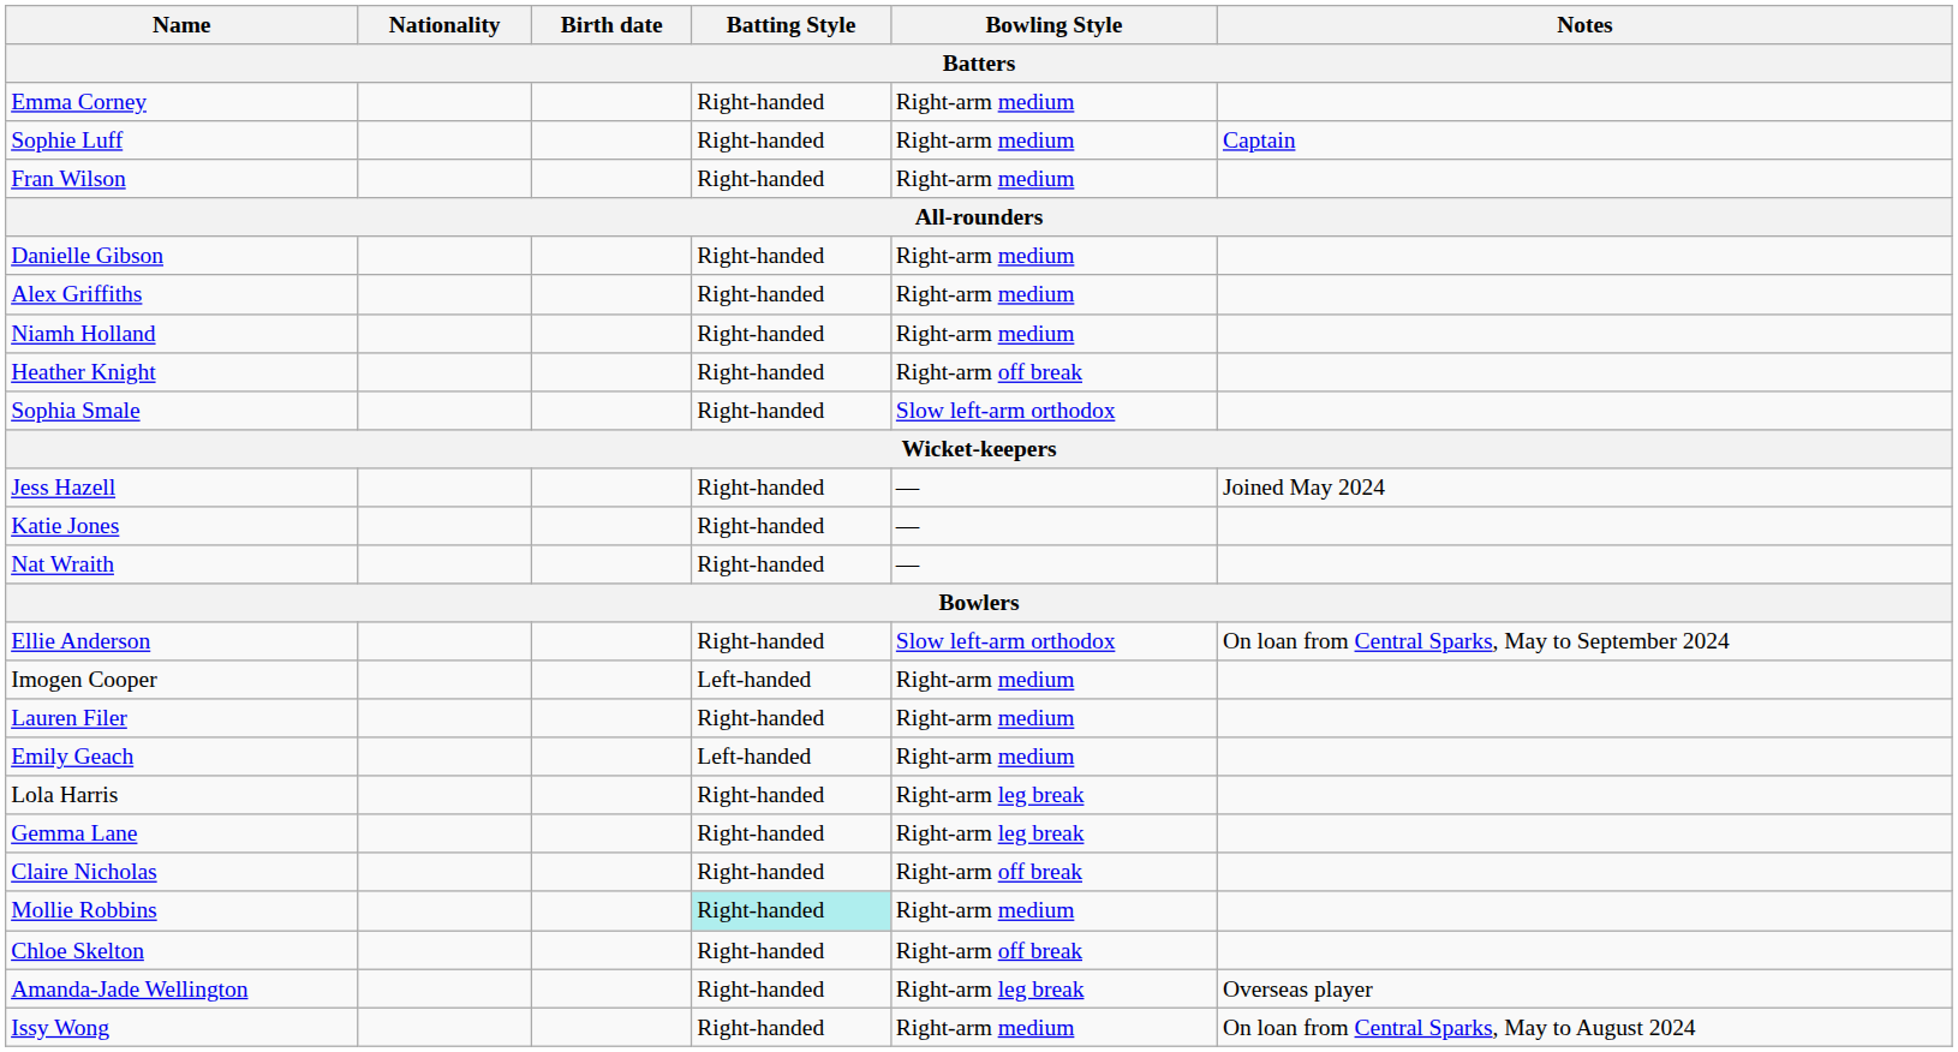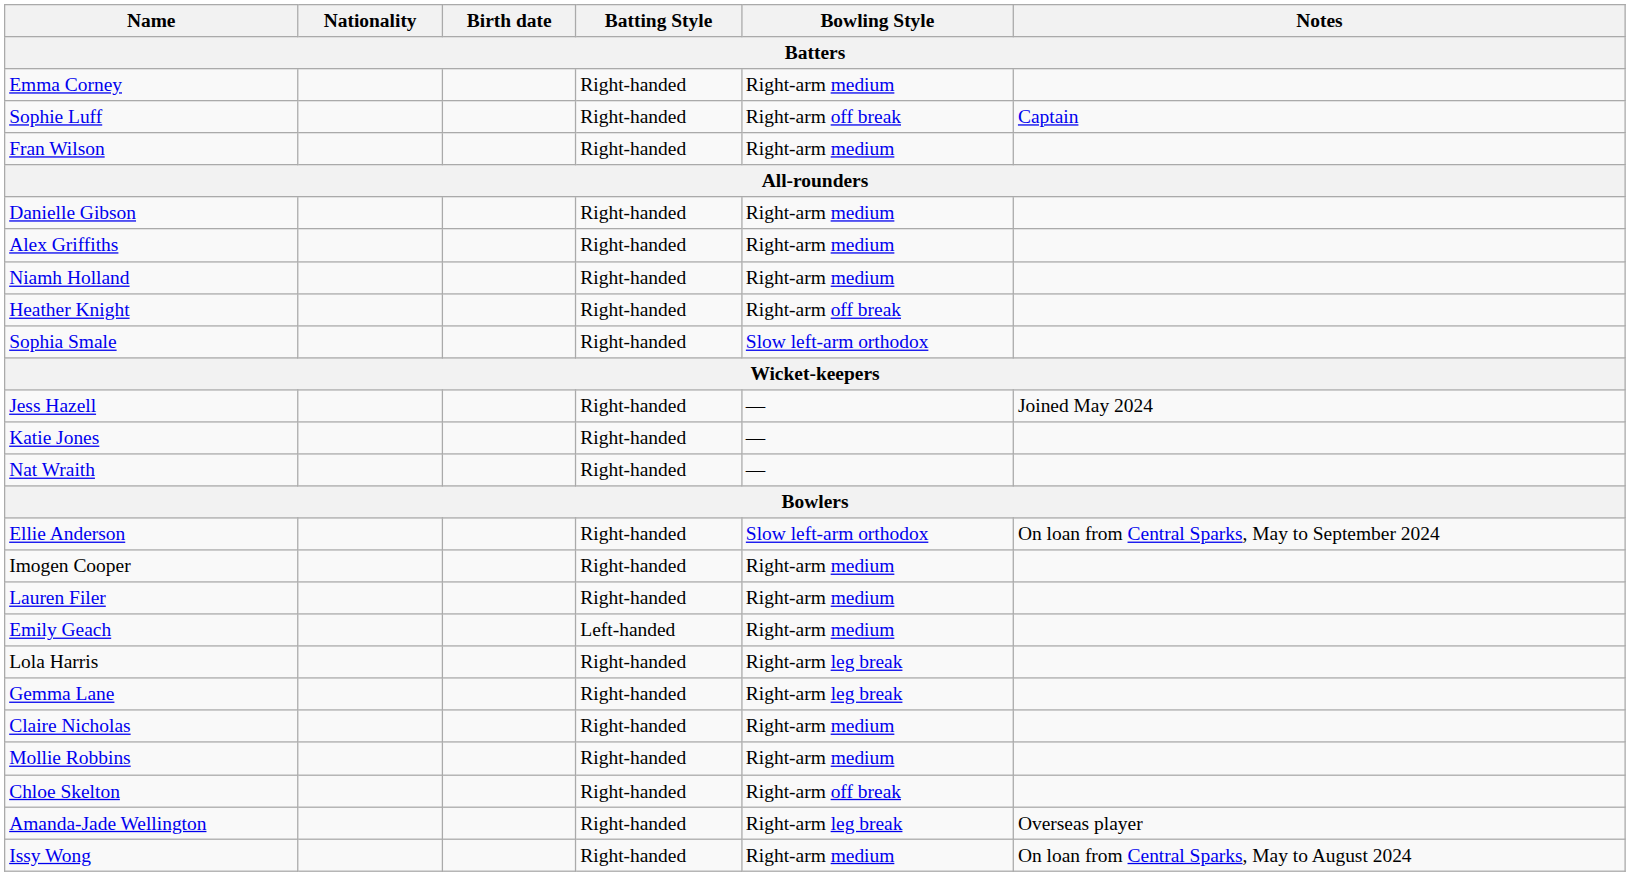 <table class="wikitable"  style="font-size:95%; width:80%;">
 <tr>
 <th>Name</th>
 <th>Nationality</th>
 <th>Birth date</th>
 <th>Batting Style</th>
 <th>Bowling Style</th>
 <th>Notes</th>
 </tr>
 <tr>
 <th colspan="7">Batters</th>
 </tr>
 <tr>
 <td><a href='#'>Emma Corney</a></td>
 <td></td>
 <td></td>
 <td>Right-handed</td>
 <td>Right-arm <a href='#'>medium</a></td>
 <td></td>
 </tr>
 <tr>
 <td><a href='#'>Sophie Luff</a></td>
 <td></td>
 <td></td>
 <td>Right-handed</td>
-<td>Right-arm <a href='#'>medium</a></td>
+<td>Right-arm <a href='#'>off break</a></td>
 <td><a href='#'>Captain</a></td>
 </tr>
 <tr>
 <td><a href='#'>Fran Wilson</a></td>
 <td></td>
 <td></td>
 <td>Right-handed</td>
 <td>Right-arm <a href='#'>medium</a></td>
 <td></td>
 </tr>
 <tr>
 <th colspan="7">All-rounders</th>
 </tr>
 <tr>
 <td><a href='#'>Danielle Gibson</a></td>
 <td></td>
 <td></td>
 <td>Right-handed</td>
 <td>Right-arm <a href='#'>medium</a></td>
 <td></td>
 </tr>
 <tr>
 <td><a href='#'>Alex Griffiths</a></td>
 <td></td>
 <td></td>
 <td>Right-handed</td>
 <td>Right-arm <a href='#'>medium</a></td>
 <td></td>
 </tr>
 <tr>
 <td><a href='#'>Niamh Holland</a></td>
 <td></td>
 <td></td>
 <td>Right-handed</td>
 <td>Right-arm <a href='#'>medium</a></td>
 <td></td>
 </tr>
 <tr>
 <td><a href='#'>Heather Knight</a></td>
 <td></td>
 <td></td>
 <td>Right-handed</td>
 <td>Right-arm <a href='#'>off break</a></td>
 <td></td>
 </tr>
 <tr>
 <td><a href='#'>Sophia Smale</a></td>
 <td></td>
 <td></td>
 <td>Right-handed</td>
 <td><a href='#'>Slow left-arm orthodox</a></td>
 <td></td>
 </tr>
 <tr>
 <th colspan="7">Wicket-keepers</th>
 </tr>
 <tr>
 <td><a href='#'>Jess Hazell</a></td>
 <td></td>
 <td></td>
 <td>Right-handed</td>
 <td>—</td>
 <td>Joined May 2024</td>
 </tr>
 <tr>
 <td><a href='#'>Katie Jones</a></td>
 <td></td>
 <td></td>
 <td>Right-handed</td>
 <td>—</td>
 <td></td>
 </tr>
 <tr>
 <td><a href='#'>Nat Wraith</a></td>
 <td></td>
 <td></td>
 <td>Right-handed</td>
 <td>—</td>
 <td></td>
 </tr>
 <tr>
 <th colspan="7">Bowlers</th>
 </tr>
 <tr>
 <td><a href='#'>Ellie Anderson</a></td>
 <td></td>
 <td></td>
 <td>Right-handed</td>
 <td><a href='#'>Slow left-arm orthodox</a></td>
 <td>On loan from <a href='#'>Central Sparks</a>, May to September 2024</td>
 </tr>
 <tr>
 <td>Imogen Cooper</td>
 <td></td>
 <td></td>
-<td>Left-handed</td>
+<td>Right-handed</td>
 <td>Right-arm <a href='#'>medium</a></td>
 <td></td>
 </tr>
 <tr>
 <td><a href='#'>Lauren Filer</a></td>
 <td></td>
 <td></td>
 <td>Right-handed</td>
 <td>Right-arm <a href='#'>medium</a></td>
 <td></td>
 </tr>
 <tr>
 <td><a href='#'>Emily Geach</a></td>
 <td></td>
 <td></td>
 <td>Left-handed</td>
 <td>Right-arm <a href='#'>medium</a></td>
 <td></td>
 </tr>
 <tr>
 <td>Lola Harris</td>
 <td></td>
 <td></td>
 <td>Right-handed</td>
 <td>Right-arm <a href='#'>leg break</a></td>
 <td></td>
 </tr>
 <tr>
 <td><a href='#'>Gemma Lane</a></td>
 <td></td>
 <td></td>
 <td>Right-handed</td>
 <td>Right-arm <a href='#'>leg break</a></td>
 <td></td>
 </tr>
 <tr>
 <td><a href='#'>Claire Nicholas</a></td>
 <td></td>
 <td></td>
 <td>Right-handed</td>
-<td>Right-arm <a href='#'>off break</a></td>
+<td>Right-arm <a href='#'>medium</a></td>
 <td></td>
 </tr>
 <tr>
 <td><a href='#'>Mollie Robbins</a></td>
 <td></td>
 <td></td>
-<td style="background: paleturquoise;">Right-handed</td>
+<td>Right-handed</td>
 <td>Right-arm <a href='#'>medium</a></td>
 <td></td>
 </tr>
 <tr>
 <td><a href='#'>Chloe Skelton</a></td>
 <td></td>
 <td></td>
 <td>Right-handed</td>
 <td>Right-arm <a href='#'>off break</a></td>
 <td></td>
 </tr>
 <tr>
 <td><a href='#'>Amanda-Jade Wellington</a></td>
 <td></td>
 <td></td>
 <td>Right-handed</td>
 <td>Right-arm <a href='#'>leg break</a></td>
 <td>Overseas player</td>
 </tr>
 <tr>
 <td><a href='#'>Issy Wong</a></td>
 <td></td>
 <td></td>
 <td>Right-handed</td>
 <td>Right-arm <a href='#'>medium</a></td>
 <td>On loan from <a href='#'>Central Sparks</a>, May to August 2024</td>
 </tr>
 </table>
